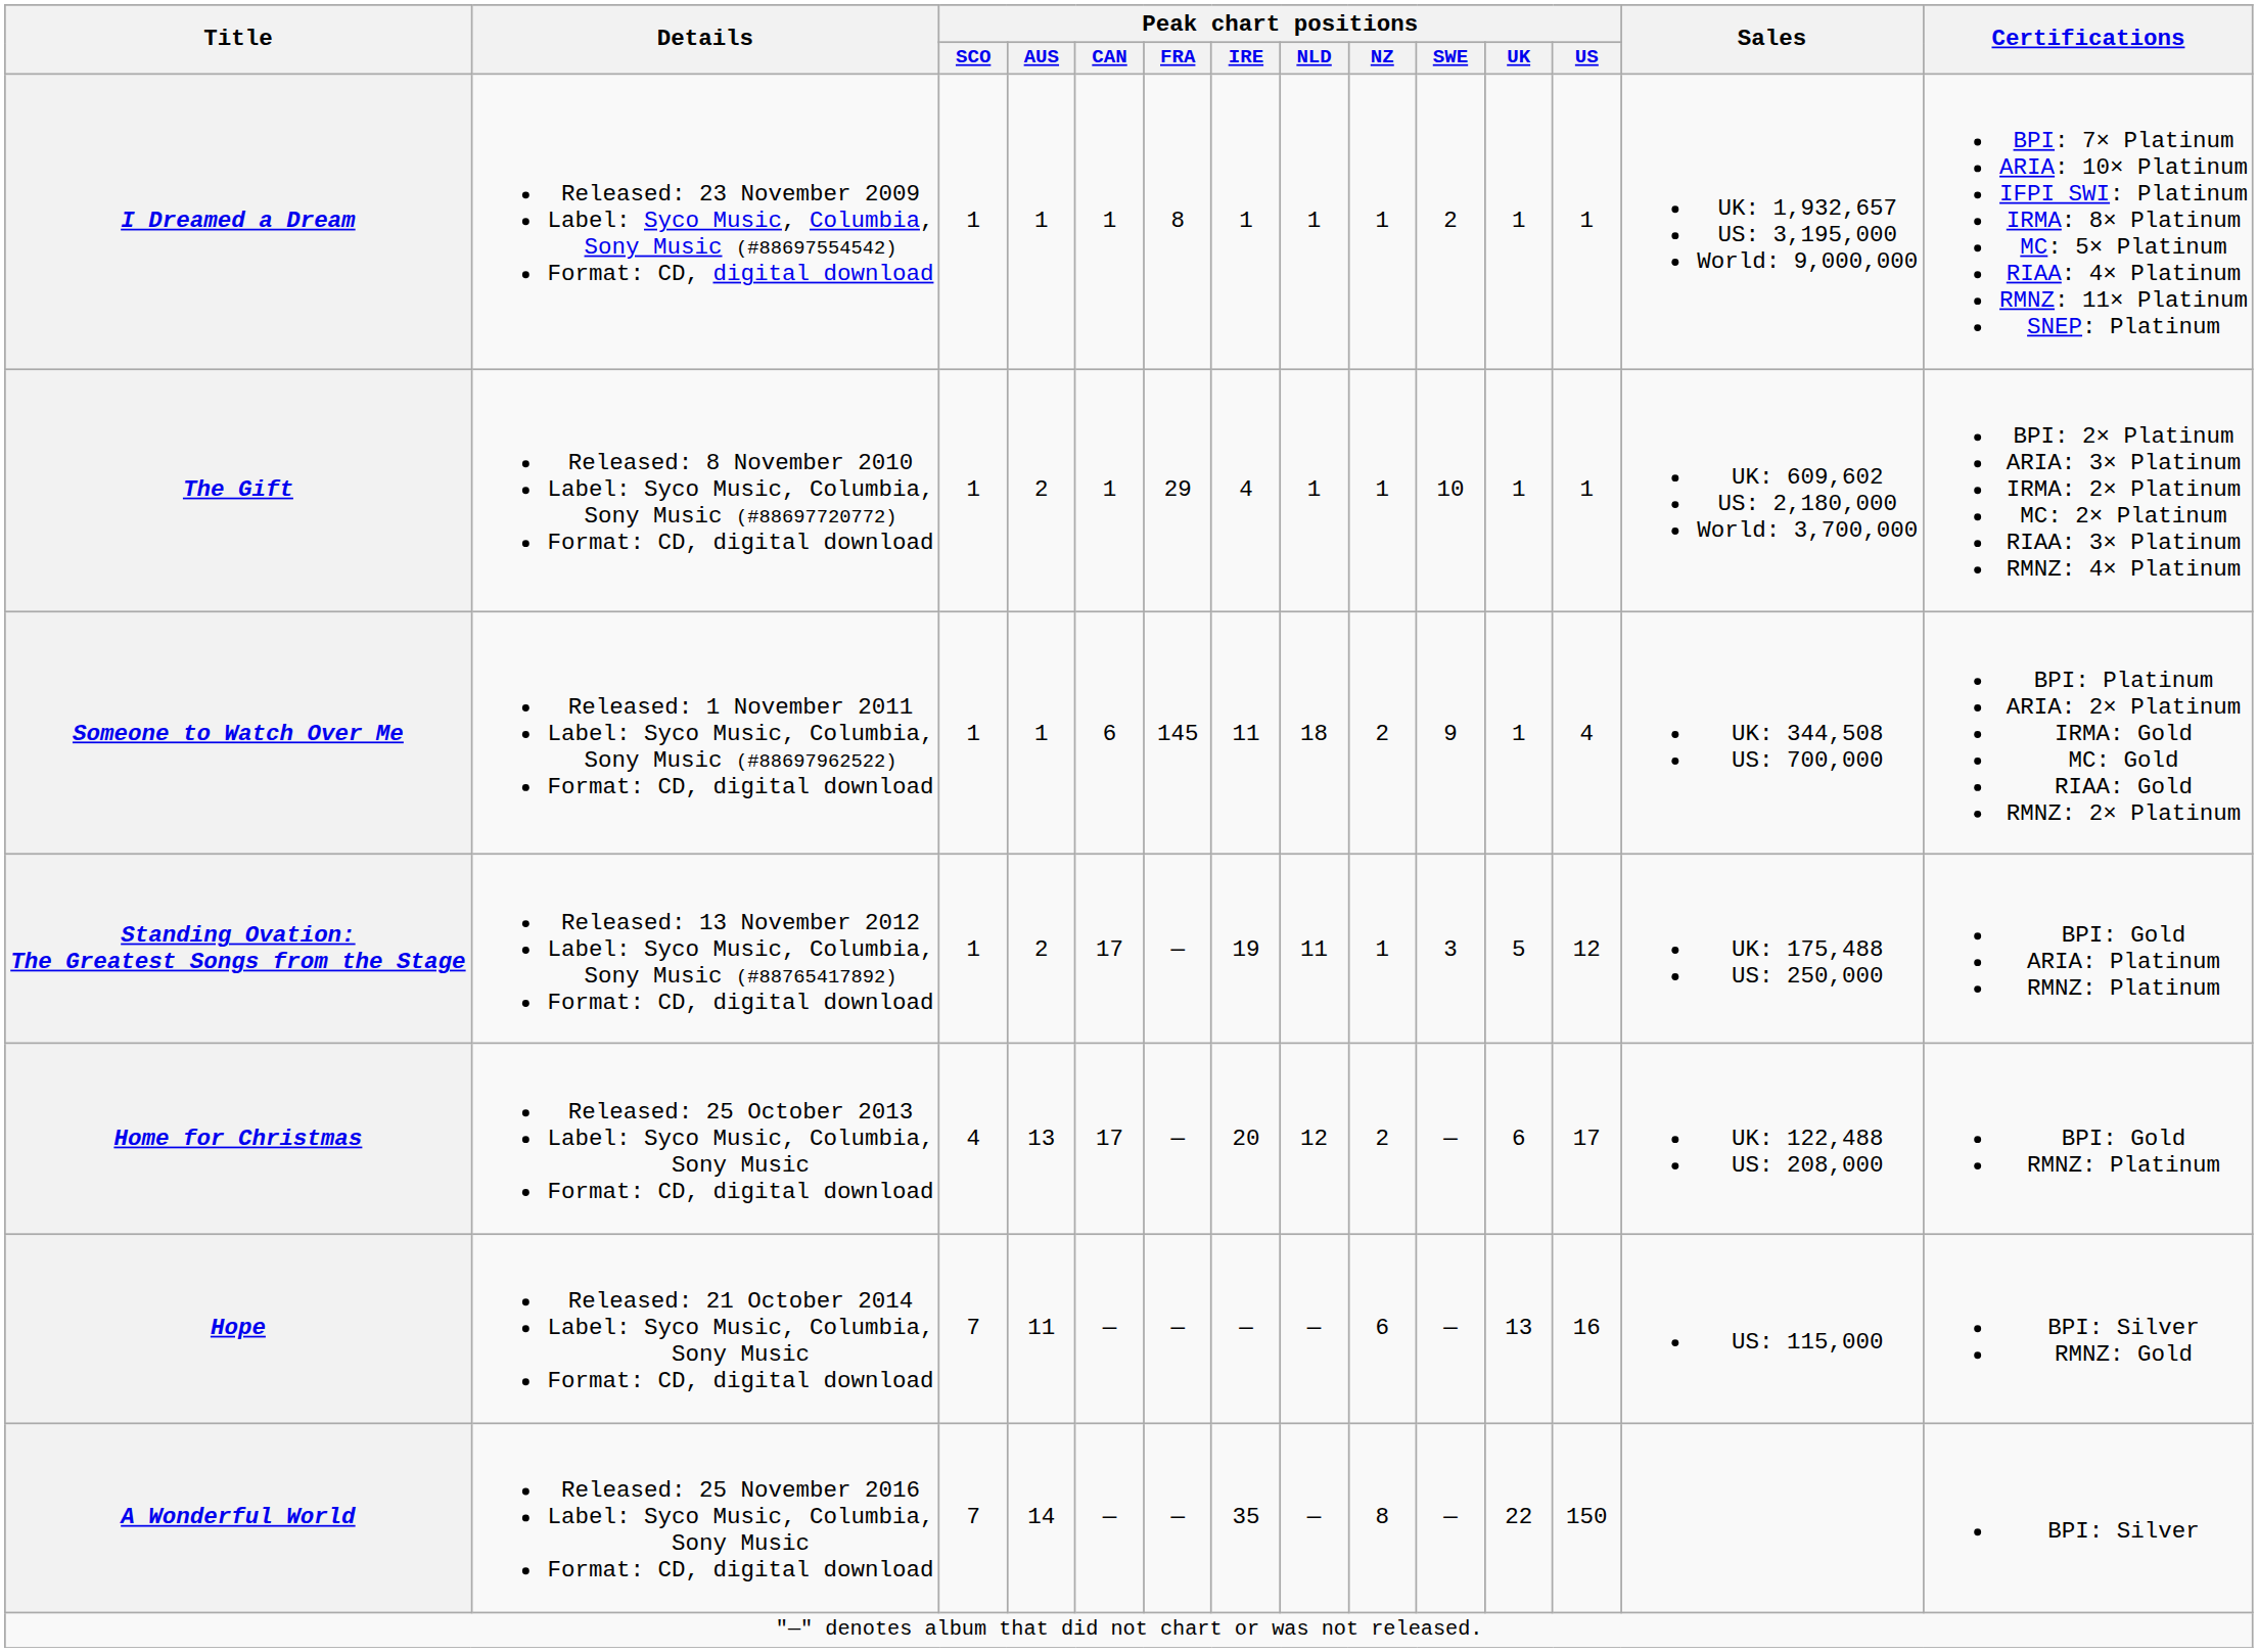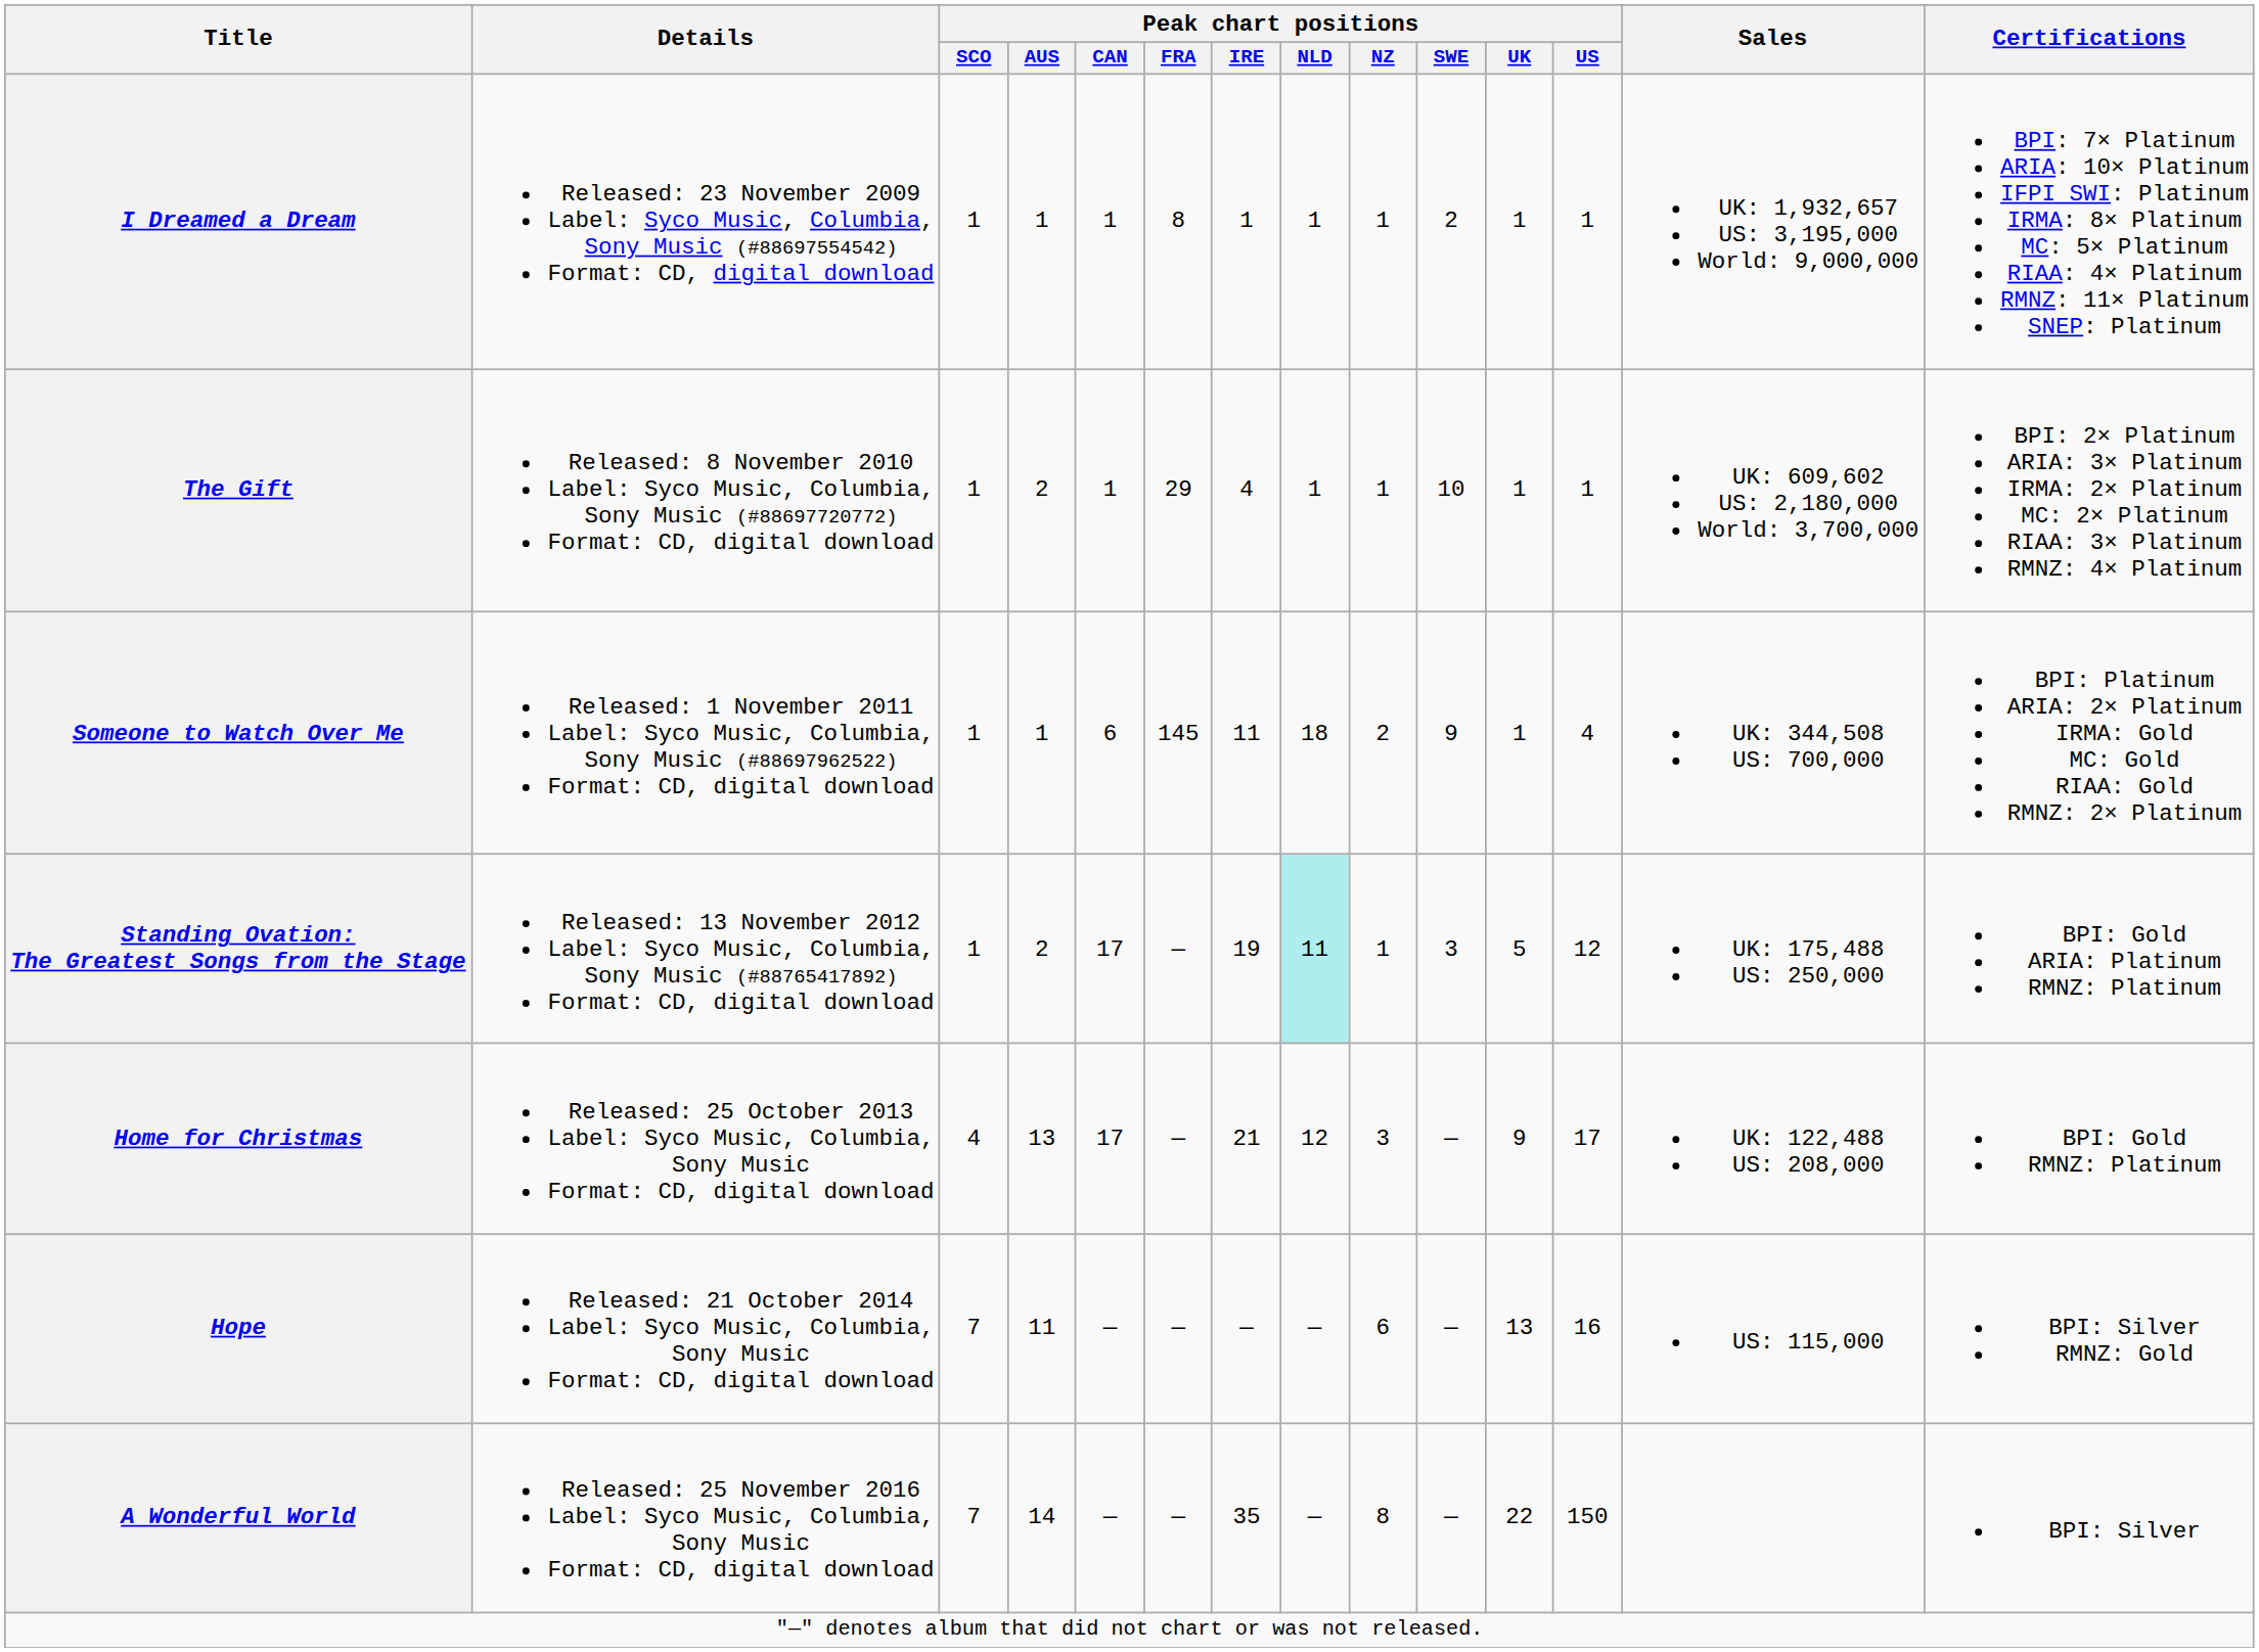 <table class="wikitable plainrowheaders" style="text-align:center;">
 <tr>
 <th scope="col" rowspan="2">Title</th>
 <th scope="col" rowspan="2">Details</th>
 <th scope="col" colspan="10">Peak chart positions</th>
 <th scope="col" rowspan="2">Sales</th>
 <th scope="col" rowspan="2"><a href='#'>Certifications</a></th>
 </tr>
 <tr>
 <th scope="col" style="width:3em;font-size:85%;"><a href='#'>SCO</a><br></th>
 <th scope="col" style="width:3em;font-size:85%;"><a href='#'>AUS</a><br></th>
 <th scope="col" style="width:3em;font-size:85%;"><a href='#'>CAN</a><br></th>
 <th scope="col" style="width:3em;font-size:85%;"><a href='#'>FRA</a><br></th>
 <th scope="col" style="width:3em;font-size:85%;"><a href='#'>IRE</a><br></th>
 <th scope="col" style="width:3em;font-size:85%;"><a href='#'>NLD</a><br></th>
 <th scope="col" style="width:3em;font-size:85%;"><a href='#'>NZ</a><br></th>
 <th scope="col" style="width:3em;font-size:85%;"><a href='#'>SWE</a><br></th>
 <th scope="col" style="width:3em;font-size:85%;"><a href='#'>UK</a><br></th>
 <th scope="col" style="width:3em;font-size:85%;"><a href='#'>US</a><br></th>
 </tr>
 <tr>
 <th scope="row"><em><a href='#'>I Dreamed a Dream</a></em></th>
 <td><br><ul><li>Released: 23 November 2009</li><li>Label: <a href='#'>Syco Music</a>, <a href='#'>Columbia</a>,<br><a href='#'>Sony Music</a> <small>(#88697554542)</small></li><li>Format: CD, <a href='#'>digital download</a></li></ul></td>
 <td>1</td>
 <td>1</td>
 <td>1</td>
 <td>8</td>
 <td>1</td>
 <td>1</td>
 <td>1</td>
 <td>2</td>
 <td>1</td>
 <td>1</td>
 <td><br><ul><li>UK: 1,932,657</li><li>US: 3,195,000</li><li>World: 9,000,000</li></ul></td>
 <td><br><ul><li><a href='#'>BPI</a>: 7× Platinum</li><li><a href='#'>ARIA</a>: 10× Platinum</li><li><a href='#'>IFPI SWI</a>: Platinum</li><li><a href='#'>IRMA</a>: 8× Platinum</li><li><a href='#'>MC</a>: 5× Platinum</li><li><a href='#'>RIAA</a>: 4× Platinum</li><li><a href='#'>RMNZ</a>: 11× Platinum</li><li><a href='#'>SNEP</a>: Platinum</li></ul></td>
 </tr>
 <tr>
 <th scope="row"><em><a href='#'>The Gift</a></em></th>
 <td><br><ul><li>Released: 8 November 2010</li><li>Label: Syco Music, Columbia,<br>Sony Music <small>(#88697720772)</small></li><li>Format: CD, digital download</li></ul></td>
 <td>1</td>
 <td>2</td>
 <td>1</td>
 <td>29</td>
 <td>4</td>
 <td>1</td>
 <td>1</td>
 <td>10</td>
 <td>1</td>
 <td>1</td>
 <td><br><ul><li>UK: 609,602</li><li>US: 2,180,000</li><li>World: 3,700,000</li></ul></td>
 <td><br><ul><li>BPI: 2× Platinum</li><li>ARIA: 3× Platinum</li><li>IRMA: 2× Platinum</li><li>MC: 2× Platinum</li><li>RIAA: 3× Platinum</li><li>RMNZ: 4× Platinum</li></ul></td>
 </tr>
 <tr>
 <th scope="row"><em><a href='#'>Someone to Watch Over Me</a></em></th>
 <td><br><ul><li>Released: 1 November 2011</li><li>Label: Syco Music, Columbia,<br>Sony Music <small>(#88697962522)</small></li><li>Format: CD, digital download</li></ul></td>
 <td>1</td>
 <td>1</td>
 <td>6</td>
 <td>145</td>
 <td>11</td>
 <td>18</td>
 <td>2</td>
 <td>9</td>
 <td>1</td>
 <td>4</td>
 <td><br><ul><li>UK: 344,508</li><li>US: 700,000</li></ul></td>
 <td><br><ul><li>BPI: Platinum</li><li>ARIA: 2× Platinum</li><li>IRMA: Gold</li><li>MC: Gold</li><li>RIAA: Gold</li><li>RMNZ: 2× Platinum</li></ul></td>
 </tr>
 <tr>
 <th scope="row"><em><a href='#'>Standing Ovation:<br>The Greatest Songs from the Stage</a></em></th>
 <td><br><ul><li>Released: 13 November 2012</li><li>Label: Syco Music, Columbia,<br>Sony Music <small>(#88765417892)</small></li><li>Format: CD, digital download</li></ul></td>
 <td>1</td>
 <td>2</td>
 <td>17</td>
 <td>—</td>
 <td>19</td>
-<td>11</td>
+<td style="background: paleturquoise;">11</td>
 <td>1</td>
 <td>3</td>
 <td>5</td>
 <td>12</td>
 <td><br><ul><li>UK: 175,488</li><li>US: 250,000</li></ul></td>
 <td><br><ul><li>BPI: Gold</li><li>ARIA: Platinum</li><li>RMNZ: Platinum</li></ul></td>
 </tr>
 <tr>
 <th scope="row"><em><a href='#'>Home for Christmas</a></em></th>
 <td><br><ul><li>Released: 25 October 2013</li><li>Label: Syco Music, Columbia,<br>Sony Music</li><li>Format: CD, digital download</li></ul></td>
 <td>4</td>
 <td>13</td>
 <td>17</td>
 <td>—</td>
-<td>20</td>
+<td>21</td>
 <td>12</td>
-<td>2</td>
+<td>3</td>
 <td>—</td>
-<td>6</td>
+<td>9</td>
 <td>17</td>
 <td><br><ul><li>UK: 122,488</li><li>US: 208,000</li></ul></td>
 <td><br><ul><li>BPI: Gold</li><li>RMNZ: Platinum</li></ul></td>
 </tr>
 <tr>
 <th scope="row"><em><a href='#'>Hope</a></em></th>
 <td><br><ul><li>Released: 21 October 2014</li><li>Label: Syco Music, Columbia,<br>Sony Music</li><li>Format: CD, digital download</li></ul></td>
 <td>7</td>
 <td>11</td>
 <td>—</td>
 <td>—</td>
 <td>—</td>
 <td>—</td>
 <td>6</td>
 <td>—</td>
 <td>13</td>
 <td>16</td>
 <td><br><ul><li>US: 115,000</li></ul></td>
 <td><br><ul><li>BPI: Silver</li><li>RMNZ: Gold</li></ul></td>
 </tr>
 <tr>
 <th scope="row"><em><a href='#'>A Wonderful World</a></em></th>
 <td><br><ul><li>Released: 25 November 2016</li><li>Label: Syco Music, Columbia,<br>Sony Music</li><li>Format: CD, digital download</li></ul></td>
 <td>7</td>
 <td>14</td>
 <td>—</td>
 <td>—</td>
 <td>35</td>
 <td>—</td>
 <td>8</td>
 <td>—</td>
 <td>22</td>
 <td>150</td>
 <td></td>
 <td><br><ul><li>BPI: Silver</li></ul></td>
 </tr>
 <tr>
 <td colspan="14" style="font-size:90%;">"—" denotes album that did not chart or was not released.</td>
 </tr>
 </table>
